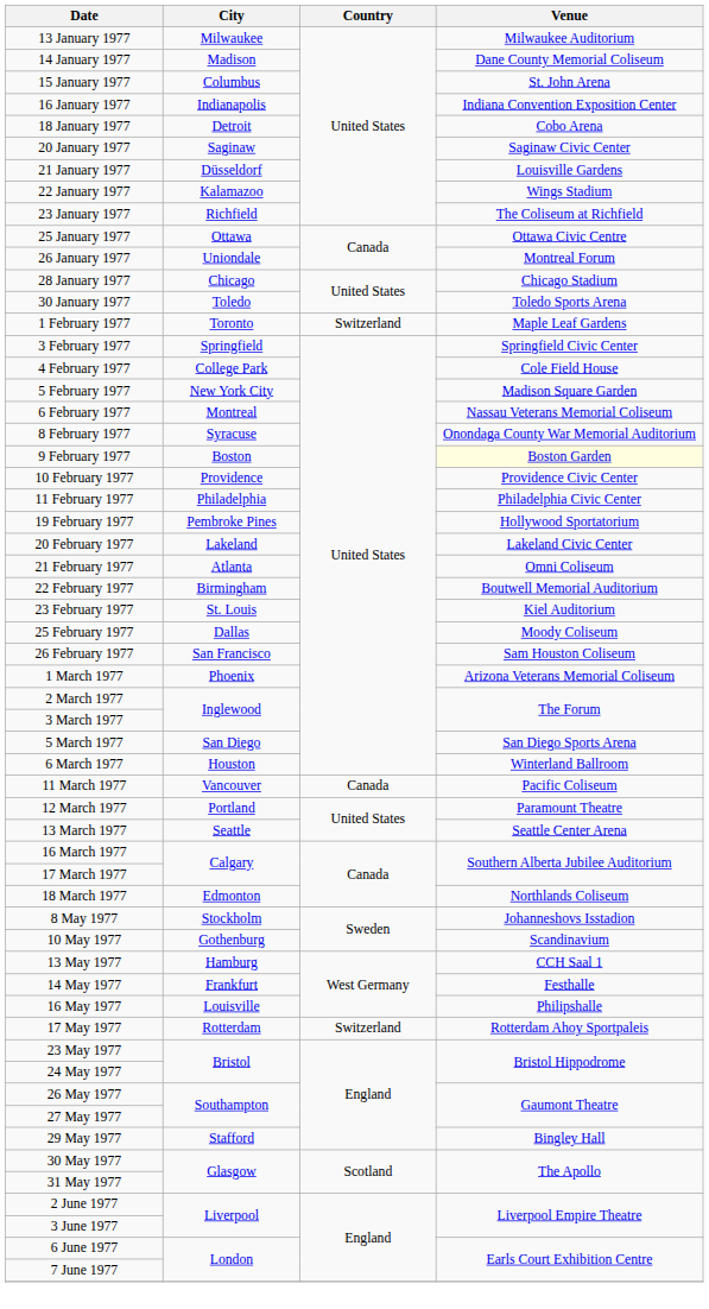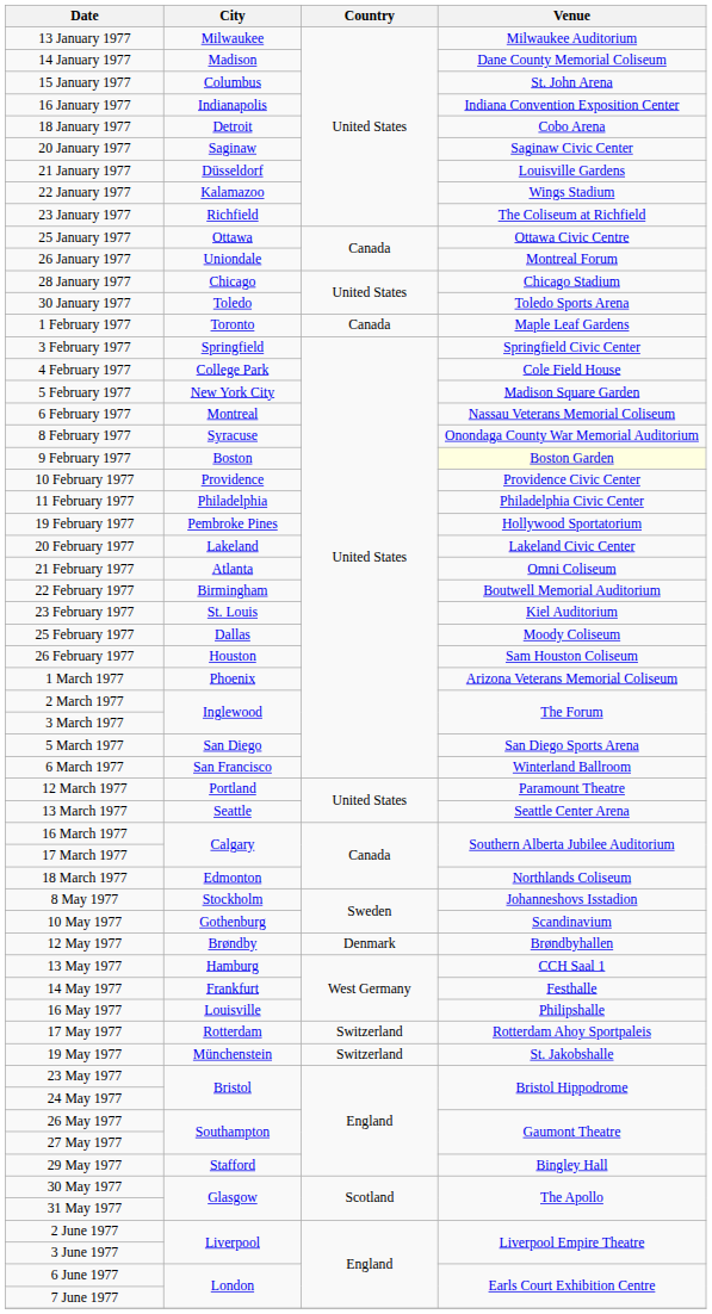 <table class="wikitable" style="text-align:center;">
 <tr>
 <th width="175">Date</th>
 <th width="150">City</th>
 <th width="150">Country</th>
 <th width="300">Venue</th>
 </tr>
 <tr>
 <td>13 January 1977</td>
 <td><a href='#'>Milwaukee</a></td>
 <td rowspan="9">United States</td>
 <td><a href='#'>Milwaukee Auditorium</a></td>
 </tr>
 <tr>
 <td>14 January 1977</td>
 <td><a href='#'>Madison</a></td>
 <td><a href='#'>Dane County Memorial Coliseum</a></td>
 </tr>
 <tr>
 <td>15 January 1977</td>
 <td><a href='#'>Columbus</a></td>
 <td><a href='#'>St. John Arena</a></td>
 </tr>
 <tr>
 <td>16 January 1977</td>
 <td><a href='#'>Indianapolis</a></td>
 <td><a href='#'>Indiana Convention Exposition Center</a></td>
 </tr>
 <tr>
 <td>18 January 1977</td>
 <td><a href='#'>Detroit</a></td>
 <td><a href='#'>Cobo Arena</a></td>
 </tr>
 <tr>
 <td>20 January 1977</td>
 <td><a href='#'>Saginaw</a></td>
 <td><a href='#'>Saginaw Civic Center</a></td>
 </tr>
 <tr>
 <td>21 January 1977</td>
 <td><a href='#'>Düsseldorf</a></td>
 <td><a href='#'>Louisville Gardens</a></td>
 </tr>
 <tr>
 <td>22 January 1977</td>
 <td><a href='#'>Kalamazoo</a></td>
 <td><a href='#'>Wings Stadium</a></td>
 </tr>
 <tr>
 <td>23 January 1977</td>
 <td><a href='#'>Richfield</a></td>
 <td><a href='#'>The Coliseum at Richfield</a></td>
 </tr>
 <tr>
 <td>25 January 1977</td>
 <td><a href='#'>Ottawa</a></td>
 <td rowspan="2">Canada</td>
 <td><a href='#'>Ottawa Civic Centre</a></td>
 </tr>
 <tr>
 <td>26 January 1977</td>
 <td><a href='#'>Uniondale</a></td>
 <td><a href='#'>Montreal Forum</a></td>
 </tr>
 <tr>
 <td>28 January 1977</td>
 <td><a href='#'>Chicago</a></td>
 <td rowspan="2">United States</td>
 <td><a href='#'>Chicago Stadium</a></td>
 </tr>
 <tr>
 <td>30 January 1977</td>
 <td><a href='#'>Toledo</a></td>
 <td><a href='#'>Toledo Sports Arena</a></td>
 </tr>
 <tr>
 <td>1 February 1977</td>
 <td><a href='#'>Toronto</a></td>
-<td>Switzerland</td>
+<td>Canada</td>
 <td><a href='#'>Maple Leaf Gardens</a></td>
 </tr>
 <tr>
 <td>3 February 1977</td>
 <td><a href='#'>Springfield</a></td>
 <td rowspan="20">United States</td>
 <td><a href='#'>Springfield Civic Center</a></td>
 </tr>
 <tr>
 <td>4 February 1977</td>
 <td><a href='#'>College Park</a></td>
 <td><a href='#'>Cole Field House</a></td>
 </tr>
 <tr>
 <td>5 February 1977</td>
 <td><a href='#'>New York City</a></td>
 <td><a href='#'>Madison Square Garden</a></td>
 </tr>
 <tr>
 <td>6 February 1977</td>
 <td><a href='#'>Montreal</a></td>
 <td><a href='#'>Nassau Veterans Memorial Coliseum</a></td>
 </tr>
 <tr>
 <td>8 February 1977</td>
 <td><a href='#'>Syracuse</a></td>
 <td><a href='#'>Onondaga County War Memorial Auditorium</a></td>
 </tr>
 <tr>
 <td>9 February 1977</td>
 <td><a href='#'>Boston</a></td>
 <td style="background: lightyellow;"><a href='#'>Boston Garden</a></td>
 </tr>
 <tr>
 <td>10 February 1977</td>
 <td><a href='#'>Providence</a></td>
 <td><a href='#'>Providence Civic Center</a></td>
 </tr>
 <tr>
 <td>11 February 1977</td>
 <td><a href='#'>Philadelphia</a></td>
 <td><a href='#'>Philadelphia Civic Center</a></td>
 </tr>
 <tr>
 <td>19 February 1977</td>
 <td><a href='#'>Pembroke Pines</a></td>
 <td><a href='#'>Hollywood Sportatorium</a></td>
 </tr>
 <tr>
 <td>20 February 1977</td>
 <td><a href='#'>Lakeland</a></td>
 <td><a href='#'>Lakeland Civic Center</a></td>
 </tr>
 <tr>
 <td>21 February 1977</td>
 <td><a href='#'>Atlanta</a></td>
 <td><a href='#'>Omni Coliseum</a></td>
 </tr>
 <tr>
 <td>22 February 1977</td>
 <td><a href='#'>Birmingham</a></td>
 <td><a href='#'>Boutwell Memorial Auditorium</a></td>
 </tr>
 <tr>
 <td>23 February 1977</td>
 <td><a href='#'>St. Louis</a></td>
 <td><a href='#'>Kiel Auditorium</a></td>
 </tr>
 <tr>
 <td>25 February 1977</td>
 <td><a href='#'>Dallas</a></td>
 <td><a href='#'>Moody Coliseum</a></td>
 </tr>
 <tr>
 <td>26 February 1977</td>
-<td><a href='#'>San Francisco</a></td>
+<td><a href='#'>Houston</a></td>
 <td><a href='#'>Sam Houston Coliseum</a></td>
 </tr>
 <tr>
 <td>1 March 1977</td>
 <td><a href='#'>Phoenix</a></td>
 <td><a href='#'>Arizona Veterans Memorial Coliseum</a></td>
 </tr>
 <tr>
 <td>2 March 1977</td>
 <td rowspan="2"><a href='#'>Inglewood</a></td>
 <td rowspan="2"><a href='#'>The Forum</a></td>
 </tr>
 <tr>
 <td>3 March 1977</td>
 </tr>
 <tr>
 <td>5 March 1977</td>
 <td><a href='#'>San Diego</a></td>
 <td><a href='#'>San Diego Sports Arena</a></td>
 </tr>
 <tr>
 <td>6 March 1977</td>
-<td><a href='#'>Houston</a></td>
+<td><a href='#'>San Francisco</a></td>
 <td><a href='#'>Winterland Ballroom</a></td>
-</tr>
-<tr>
-<td>11 March 1977</td>
-<td><a href='#'>Vancouver</a></td>
-<td>Canada</td>
-<td><a href='#'>Pacific Coliseum</a></td>
 </tr>
 <tr>
 <td>12 March 1977</td>
 <td><a href='#'>Portland</a></td>
 <td rowspan="2">United States</td>
 <td><a href='#'>Paramount Theatre</a></td>
 </tr>
 <tr>
 <td>13 March 1977</td>
 <td><a href='#'>Seattle</a></td>
 <td><a href='#'>Seattle Center Arena</a></td>
 </tr>
 <tr>
 <td>16 March 1977</td>
 <td rowspan="2"><a href='#'>Calgary</a></td>
 <td rowspan="3">Canada</td>
 <td rowspan="2"><a href='#'>Southern Alberta Jubilee Auditorium</a></td>
 </tr>
 <tr>
 <td>17 March 1977</td>
 </tr>
 <tr>
 <td>18 March 1977</td>
 <td><a href='#'>Edmonton</a></td>
 <td><a href='#'>Northlands Coliseum</a></td>
 </tr>
 <tr>
 <td>8 May 1977</td>
 <td><a href='#'>Stockholm</a></td>
 <td rowspan="2">Sweden</td>
 <td><a href='#'>Johanneshovs Isstadion</a></td>
 </tr>
 <tr>
 <td>10 May 1977</td>
 <td><a href='#'>Gothenburg</a></td>
 <td><a href='#'>Scandinavium</a></td>
 </tr>
 <tr>
+<td>12 May 1977</td>
+<td><a href='#'>Brøndby</a></td>
+<td>Denmark</td>
+<td><a href='#'>Brøndbyhallen</a></td>
+</tr>
+<tr>
 <td>13 May 1977</td>
 <td><a href='#'>Hamburg</a></td>
 <td rowspan="3">West Germany</td>
 <td><a href='#'>CCH Saal 1</a></td>
 </tr>
 <tr>
 <td>14 May 1977</td>
 <td><a href='#'>Frankfurt</a></td>
 <td><a href='#'>Festhalle</a></td>
 </tr>
 <tr>
 <td>16 May 1977</td>
 <td><a href='#'>Louisville</a></td>
 <td><a href='#'>Philipshalle</a></td>
 </tr>
 <tr>
 <td>17 May 1977</td>
 <td><a href='#'>Rotterdam</a></td>
 <td>Switzerland</td>
 <td><a href='#'>Rotterdam Ahoy Sportpaleis</a></td>
+</tr>
+<tr>
+<td>19 May 1977</td>
+<td><a href='#'>Münchenstein</a></td>
+<td>Switzerland</td>
+<td><a href='#'>St. Jakobshalle</a></td>
 </tr>
 <tr>
 <td>23 May 1977</td>
 <td rowspan="2"><a href='#'>Bristol</a></td>
 <td rowspan="5">England</td>
 <td rowspan="2"><a href='#'>Bristol Hippodrome</a></td>
 </tr>
 <tr>
 <td>24 May 1977</td>
 </tr>
 <tr>
 <td>26 May 1977</td>
 <td rowspan="2"><a href='#'>Southampton</a></td>
 <td rowspan="2"><a href='#'>Gaumont Theatre</a></td>
 </tr>
 <tr>
 <td>27 May 1977</td>
 </tr>
 <tr>
 <td>29 May 1977</td>
 <td><a href='#'>Stafford</a></td>
 <td><a href='#'>Bingley Hall</a></td>
 </tr>
 <tr>
 <td>30 May 1977</td>
 <td rowspan="2"><a href='#'>Glasgow</a></td>
 <td rowspan="2">Scotland</td>
 <td rowspan="2"><a href='#'>The Apollo</a></td>
 </tr>
 <tr>
 <td>31 May 1977</td>
 </tr>
 <tr>
 <td>2 June 1977</td>
 <td rowspan="2"><a href='#'>Liverpool</a></td>
 <td rowspan="4">England</td>
 <td rowspan="2"><a href='#'>Liverpool Empire Theatre</a></td>
 </tr>
 <tr>
 <td>3 June 1977</td>
 </tr>
 <tr>
 <td>6 June 1977</td>
 <td rowspan="2"><a href='#'>London</a></td>
 <td rowspan="2"><a href='#'>Earls Court Exhibition Centre</a></td>
 </tr>
 <tr>
 <td>7 June 1977</td>
 </tr>
 <tr>
 </tr>
 </table>
